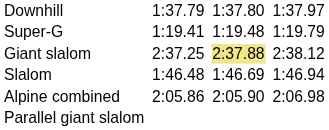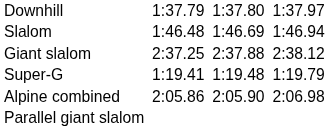 <table>
 <tr>
 <td>Downhill<br></td>
 <td></td>
 <td>1:37.79</td>
 <td></td>
 <td>1:37.80</td>
 <td></td>
 <td>1:37.97</td>
 </tr>
 <tr>
+<td>Slalom<br></td>
+<td></td>
+<td>1:46.48</td>
+<td></td>
+<td>1:46.69</td>
+<td></td>
+<td>1:46.94</td>
+</tr>
+<tr>
+<td>Giant slalom<br></td>
+<td></td>
+<td>2:37.25</td>
+<td></td>
+<td>2:37.88</td>
+<td></td>
+<td>2:38.12</td>
+</tr>
+<tr>
 <td>Super-G<br></td>
 <td></td>
 <td>1:19.41</td>
 <td></td>
 <td>1:19.48</td>
 <td></td>
 <td>1:19.79</td>
-</tr>
-<tr>
-<td>Giant slalom<br></td>
-<td></td>
-<td>2:37.25</td>
-<td></td>
-<td style="background: khaki;">2:37.88</td>
-<td></td>
-<td>2:38.12</td>
-</tr>
-<tr>
-<td>Slalom<br></td>
-<td></td>
-<td>1:46.48</td>
-<td></td>
-<td>1:46.69</td>
-<td></td>
-<td>1:46.94</td>
 </tr>
 <tr>
 <td>Alpine combined<br></td>
 <td></td>
 <td>2:05.86</td>
 <td></td>
 <td>2:05.90</td>
 <td></td>
 <td>2:06.98</td>
 </tr>
 <tr>
 <td>Parallel giant slalom<br></td>
 <td colspan=2></td>
 <td colspan=2></td>
 <td colspan=2></td>
 </tr>
 </table>
